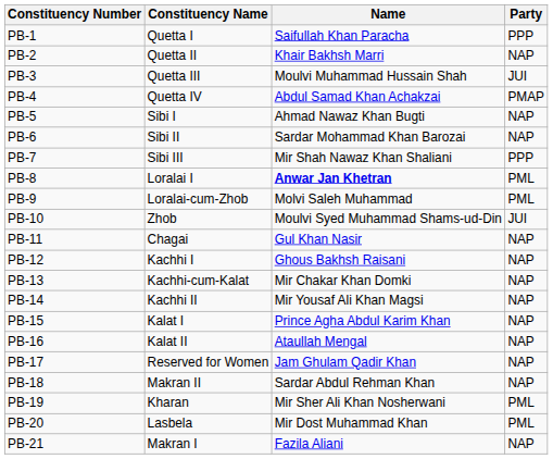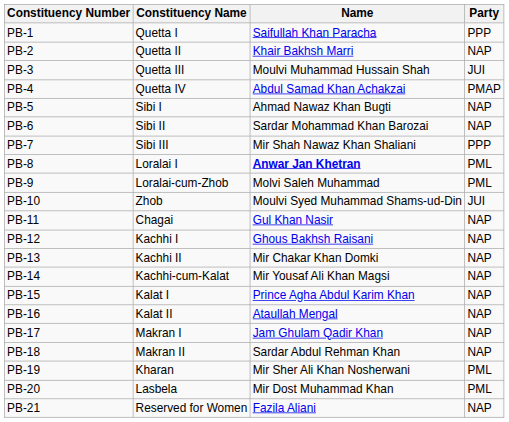 <table class="wikitable">
 <tr>
 <th>Constituency Number</th>
 <th>Constituency Name</th>
 <th>Name</th>
 <th>Party</th>
 </tr>
 <tr>
 <td>PB-1</td>
 <td>Quetta I</td>
 <td><a href='#'>Saifullah Khan Paracha</a></td>
 <td>PPP</td>
 </tr>
 <tr>
 <td>PB-2</td>
 <td>Quetta II</td>
 <td><a href='#'>Khair Bakhsh Marri</a></td>
 <td>NAP</td>
 </tr>
 <tr>
 <td>PB-3</td>
 <td>Quetta III</td>
 <td>Moulvi Muhammad Hussain Shah</td>
 <td>JUI</td>
 </tr>
 <tr>
 <td>PB-4</td>
 <td>Quetta IV</td>
 <td><a href='#'>Abdul Samad Khan Achakzai</a></td>
 <td>PMAP</td>
 </tr>
 <tr>
 <td>PB-5</td>
 <td>Sibi I</td>
 <td>Ahmad Nawaz Khan Bugti</td>
 <td>NAP</td>
 </tr>
 <tr>
 <td>PB-6</td>
 <td>Sibi II</td>
 <td>Sardar Mohammad Khan Barozai</td>
 <td>NAP</td>
 </tr>
 <tr>
 <td>PB-7</td>
 <td>Sibi III</td>
 <td>Mir Shah Nawaz Khan Shaliani</td>
 <td>PPP</td>
 </tr>
 <tr>
 <td>PB-8</td>
 <td>Loralai I</td>
 <td><strong><a href='#'>Anwar Jan Khetran</a></strong></td>
 <td>PML</td>
 </tr>
 <tr>
 <td>PB-9</td>
 <td>Loralai-cum-Zhob</td>
 <td>Molvi Saleh Muhammad</td>
 <td>PML</td>
 </tr>
 <tr>
 <td>PB-10</td>
 <td>Zhob</td>
 <td>Moulvi Syed Muhammad Shams-ud-Din</td>
 <td>JUI</td>
 </tr>
 <tr>
 <td>PB-11</td>
 <td>Chagai</td>
 <td><a href='#'>Gul Khan Nasir</a></td>
 <td>NAP</td>
 </tr>
 <tr>
 <td>PB-12</td>
 <td>Kachhi  I</td>
 <td><a href='#'>Ghous Bakhsh Raisani</a></td>
 <td>NAP</td>
 </tr>
 <tr>
 <td>PB-13</td>
-<td>Kachhi-cum-Kalat</td>
+<td>Kachhi II</td>
 <td>Mir Chakar Khan Domki</td>
 <td>NAP</td>
 </tr>
 <tr>
 <td>PB-14</td>
-<td>Kachhi II</td>
+<td>Kachhi-cum-Kalat</td>
 <td>Mir Yousaf Ali Khan Magsi</td>
 <td>NAP</td>
 </tr>
 <tr>
 <td>PB-15</td>
 <td>Kalat I</td>
 <td><a href='#'>Prince Agha Abdul Karim Khan</a></td>
 <td>NAP</td>
 </tr>
 <tr>
 <td>PB-16</td>
 <td>Kalat II</td>
 <td><a href='#'>Ataullah Mengal</a></td>
 <td>NAP</td>
 </tr>
 <tr>
 <td>PB-17</td>
-<td>Reserved for Women</td>
+<td>Makran I</td>
 <td><a href='#'>Jam Ghulam Qadir Khan</a></td>
 <td>NAP</td>
 </tr>
 <tr>
 <td>PB-18</td>
 <td>Makran II</td>
 <td>Sardar Abdul Rehman Khan</td>
 <td>NAP</td>
 </tr>
 <tr>
 <td>PB-19</td>
 <td>Kharan</td>
 <td>Mir Sher Ali Khan Nosherwani</td>
 <td>PML</td>
 </tr>
 <tr>
 <td>PB-20</td>
 <td>Lasbela</td>
 <td>Mir Dost Muhammad Khan</td>
 <td>PML</td>
 </tr>
 <tr>
 <td>PB-21</td>
-<td>Makran I</td>
+<td>Reserved for Women</td>
 <td><a href='#'>Fazila Aliani</a></td>
 <td>NAP</td>
 </tr>
 </table>
